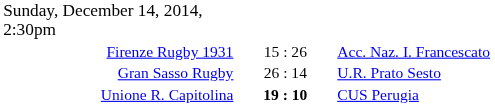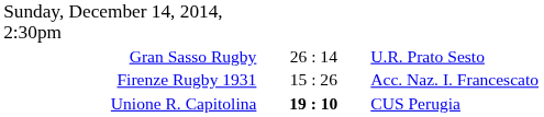 <table style="width:70%;" cellspacing="1">
 <tr>
 <th width=35%></th>
 <th width=15%></th>
 <th></th>
 </tr>
 <tr>
 <td>Sunday, December 14, 2014, 2:30pm</td>
 </tr>
 <tr style=font-size:90%>
+<td align=right><a href='#'>Gran Sasso Rugby</a></td>
+<td align=center>26 : 14</td>
+<td><a href='#'>U.R. Prato Sesto</a></td>
+</tr>
+<tr style=font-size:90%>
 <td align=right><a href='#'>Firenze Rugby 1931</a></td>
 <td align=center>15 : 26</td>
 <td><a href='#'>Acc. Naz. I. Francescato</a></td>
-</tr>
-<tr style=font-size:90%>
-<td align=right><a href='#'>Gran Sasso Rugby</a></td>
-<td align=center>26 : 14</td>
-<td><a href='#'>U.R. Prato Sesto</a></td>
 </tr>
 <tr style=font-size:90%>
 <td align=right><a href='#'>Unione R. Capitolina</a></td>
 <td align=center><strong>19 : 10</strong></td>
 <td><a href='#'>CUS Perugia</a></td>
 </tr>
 </table>
